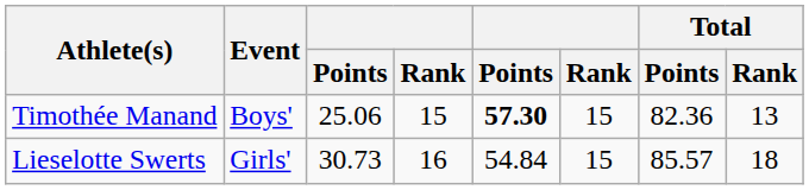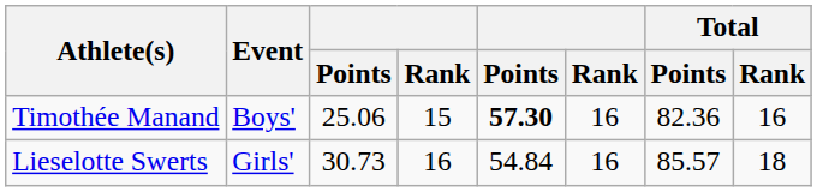 <table class="wikitable">
 <tr>
 <th rowspan="2">Athlete(s)</th>
 <th rowspan="2">Event</th>
 <th colspan="2"></th>
 <th colspan="2"></th>
 <th colspan="2">Total</th>
 </tr>
 <tr>
 <th>Points</th>
 <th>Rank</th>
 <th>Points</th>
 <th>Rank</th>
 <th>Points</th>
 <th>Rank</th>
 </tr>
 <tr>
 <td><a href='#'>Timothée Manand</a></td>
 <td><a href='#'>Boys'</a></td>
 <td align="center">25.06</td>
 <td align="center">15</td>
 <td align="center"><strong>57.30</strong></td>
-<td align="center">15</td>
+<td align="center">16</td>
 <td align="center">82.36</td>
-<td align="center">13</td>
+<td align="center">16</td>
 </tr>
 <tr>
 <td><a href='#'>Lieselotte Swerts</a></td>
 <td><a href='#'>Girls'</a></td>
 <td align="center">30.73</td>
 <td align="center">16</td>
 <td align="center">54.84</td>
-<td align="center">15</td>
+<td align="center">16</td>
 <td align="center">85.57</td>
 <td align="center">18</td>
 </tr>
 </table>
